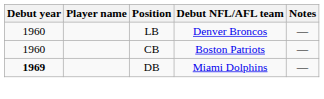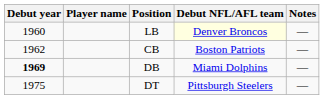 <table class="wikitable sortable">
 <tr>
 <th>Debut year</th>
 <th>Player name</th>
 <th>Position</th>
 <th>Debut NFL/AFL team</th>
 <th>Notes</th>
 </tr>
 <tr>
 <td align="center">1960</td>
 <td align="center"></td>
 <td align="center">LB</td>
-<td align="center"><a href='#'>Denver Broncos</a></td>
+<td align="center" style="background: lightyellow;"><a href='#'>Denver Broncos</a></td>
 <td align="center">—</td>
 </tr>
 <tr>
-<td align="center">1960</td>
+<td align="center">1962</td>
 <td align="center"></td>
 <td align="center">CB</td>
 <td align="center"><a href='#'>Boston Patriots</a></td>
 <td align="center">—</td>
 </tr>
 <tr>
 <td align="center"><strong>1969</strong></td>
 <td align="center"></td>
 <td align="center">DB</td>
 <td align="center"><a href='#'>Miami Dolphins</a></td>
 <td align="center">—</td>
 </tr>
+<tr>
+<td align="center">1975</td>
+<td align="center"></td>
+<td align="center">DT</td>
+<td align="center"><a href='#'>Pittsburgh Steelers</a></td>
+<td align="center">—</td>
+</tr>
 </table>
